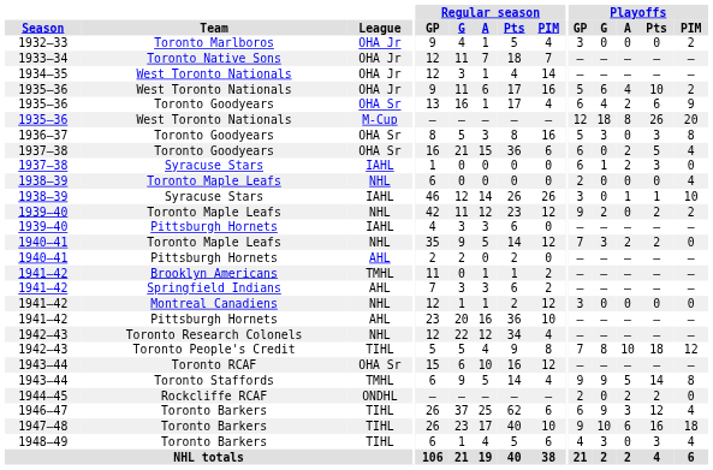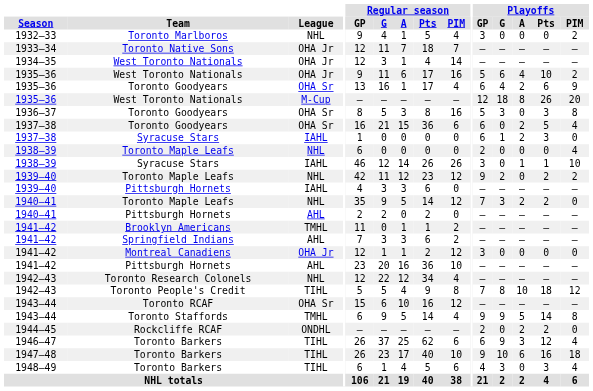 <table border="0" cellpadding="1" cellspacing="0" style="text-align:center; width:60em">
 <tr bgcolor="#e0e0e0">
 <th colspan="3" bgcolor="#ffffff"></th>
 <th rowspan="100" bgcolor="#ffffff"></th>
 <th colspan="5"><a href='#'>Regular season</a></th>
 <th rowspan="100" bgcolor="#ffffff"></th>
 <th colspan="5"><a href='#'>Playoffs</a></th>
 </tr>
 <tr bgcolor="#e0e0e0">
 <th><a href='#'>Season</a></th>
 <th>Team</th>
 <th>League</th>
 <th>GP</th>
 <th><a href='#'>G</a></th>
 <th><a href='#'>A</a></th>
 <th><a href='#'>Pts</a></th>
 <th><a href='#'>PIM</a></th>
 <th>GP</th>
 <th>G</th>
 <th>A</th>
 <th>Pts</th>
 <th>PIM</th>
 </tr>
 <tr>
 <td>1932–33</td>
 <td><a href='#'>Toronto Marlboros</a></td>
-<td><a href='#'>OHA Jr</a></td>
+<td>NHL</td>
 <td>9</td>
 <td>4</td>
 <td>1</td>
 <td>5</td>
 <td>4</td>
 <td>3</td>
 <td>0</td>
 <td>0</td>
 <td>0</td>
 <td>2</td>
 </tr>
 <tr bgcolor="#f0f0f0">
 <td>1933–34</td>
 <td><a href='#'>Toronto Native Sons</a></td>
 <td>OHA Jr</td>
 <td>12</td>
 <td>11</td>
 <td>7</td>
 <td>18</td>
 <td>7</td>
 <td>—</td>
 <td>—</td>
 <td>—</td>
 <td>—</td>
 <td>—</td>
 </tr>
 <tr>
 <td>1934–35</td>
 <td><a href='#'>West Toronto Nationals</a></td>
 <td>OHA Jr</td>
 <td>12</td>
 <td>3</td>
 <td>1</td>
 <td>4</td>
 <td>14</td>
 <td>—</td>
 <td>—</td>
 <td>—</td>
 <td>—</td>
 <td>—</td>
 </tr>
 <tr bgcolor="#f0f0f0">
 <td>1935–36</td>
 <td>West Toronto Nationals</td>
 <td>OHA Jr</td>
 <td>9</td>
 <td>11</td>
 <td>6</td>
 <td>17</td>
 <td>16</td>
 <td>5</td>
 <td>6</td>
 <td>4</td>
 <td>10</td>
 <td>2</td>
 </tr>
 <tr>
 <td>1935–36</td>
 <td>Toronto Goodyears</td>
 <td><a href='#'>OHA Sr</a></td>
 <td>13</td>
 <td>16</td>
 <td>1</td>
 <td>17</td>
 <td>4</td>
 <td>6</td>
 <td>4</td>
 <td>2</td>
 <td>6</td>
 <td>9</td>
 </tr>
 <tr bgcolor="#f0f0f0">
 <td><a href='#'>1935–36</a></td>
 <td>West Toronto Nationals</td>
 <td><a href='#'>M-Cup</a></td>
 <td>—</td>
 <td>—</td>
 <td>—</td>
 <td>—</td>
 <td>—</td>
 <td>12</td>
 <td>18</td>
 <td>8</td>
 <td>26</td>
 <td>20</td>
 </tr>
 <tr>
 <td>1936–37</td>
 <td>Toronto Goodyears</td>
 <td>OHA Sr</td>
 <td>8</td>
 <td>5</td>
 <td>3</td>
 <td>8</td>
 <td>16</td>
 <td>5</td>
 <td>3</td>
 <td>0</td>
 <td>3</td>
 <td>8</td>
 </tr>
 <tr bgcolor="#f0f0f0">
 <td>1937–38</td>
 <td>Toronto Goodyears</td>
 <td>OHA Sr</td>
 <td>16</td>
 <td>21</td>
 <td>15</td>
 <td>36</td>
 <td>6</td>
 <td>6</td>
 <td>0</td>
 <td>2</td>
 <td>5</td>
 <td>4</td>
 </tr>
 <tr>
 <td><a href='#'>1937–38</a></td>
 <td><a href='#'>Syracuse Stars</a></td>
 <td><a href='#'>IAHL</a></td>
 <td>1</td>
 <td>0</td>
 <td>0</td>
 <td>0</td>
 <td>0</td>
 <td>6</td>
 <td>1</td>
 <td>2</td>
 <td>3</td>
 <td>0</td>
 </tr>
 <tr bgcolor="#f0f0f0">
 <td><a href='#'>1938–39</a></td>
 <td><a href='#'>Toronto Maple Leafs</a></td>
 <td><a href='#'>NHL</a></td>
 <td>6</td>
 <td>0</td>
 <td>0</td>
 <td>0</td>
 <td>0</td>
 <td>2</td>
 <td>0</td>
 <td>0</td>
 <td>0</td>
 <td>4</td>
 </tr>
 <tr>
 <td><a href='#'>1938–39</a></td>
 <td>Syracuse Stars</td>
 <td>IAHL</td>
 <td>46</td>
 <td>12</td>
 <td>14</td>
 <td>26</td>
 <td>26</td>
 <td>3</td>
 <td>0</td>
 <td>1</td>
 <td>1</td>
 <td>10</td>
 </tr>
 <tr bgcolor="#f0f0f0">
 <td><a href='#'>1939–40</a></td>
 <td>Toronto Maple Leafs</td>
 <td>NHL</td>
 <td>42</td>
 <td>11</td>
 <td>12</td>
 <td>23</td>
 <td>12</td>
 <td>9</td>
 <td>2</td>
 <td>0</td>
 <td>2</td>
 <td>2</td>
 </tr>
 <tr>
 <td><a href='#'>1939–40</a></td>
 <td><a href='#'>Pittsburgh Hornets</a></td>
 <td>IAHL</td>
 <td>4</td>
 <td>3</td>
 <td>3</td>
 <td>6</td>
 <td>0</td>
 <td>—</td>
 <td>—</td>
 <td>—</td>
 <td>—</td>
 <td>—</td>
 </tr>
 <tr bgcolor="#f0f0f0">
 <td><a href='#'>1940–41</a></td>
 <td>Toronto Maple Leafs</td>
 <td>NHL</td>
 <td>35</td>
 <td>9</td>
 <td>5</td>
 <td>14</td>
 <td>12</td>
 <td>7</td>
 <td>3</td>
 <td>2</td>
 <td>2</td>
 <td>0</td>
 </tr>
 <tr>
 <td><a href='#'>1940–41</a></td>
 <td>Pittsburgh Hornets</td>
 <td><a href='#'>AHL</a></td>
 <td>2</td>
 <td>2</td>
 <td>0</td>
 <td>2</td>
 <td>0</td>
 <td>—</td>
 <td>—</td>
 <td>—</td>
 <td>—</td>
 <td>—</td>
 </tr>
 <tr bgcolor="#f0f0f0">
 <td><a href='#'>1941–42</a></td>
 <td><a href='#'>Brooklyn Americans</a></td>
 <td>TMHL</td>
 <td>11</td>
 <td>0</td>
 <td>1</td>
 <td>1</td>
 <td>2</td>
 <td>—</td>
 <td>—</td>
 <td>—</td>
 <td>—</td>
 <td>—</td>
 </tr>
 <tr>
 <td><a href='#'>1941–42</a></td>
 <td><a href='#'>Springfield Indians</a></td>
 <td>AHL</td>
 <td>7</td>
 <td>3</td>
 <td>3</td>
 <td>6</td>
 <td>2</td>
 <td>—</td>
 <td>—</td>
 <td>—</td>
 <td>—</td>
 <td>—</td>
 </tr>
 <tr bgcolor="#f0f0f0">
 <td>1941–42</td>
 <td><a href='#'>Montreal Canadiens</a></td>
-<td>NHL</td>
+<td><a href='#'>OHA Jr</a></td>
 <td>12</td>
 <td>1</td>
 <td>1</td>
 <td>2</td>
 <td>12</td>
 <td>3</td>
 <td>0</td>
 <td>0</td>
 <td>0</td>
 <td>0</td>
 </tr>
 <tr>
 <td>1941–42</td>
 <td>Pittsburgh Hornets</td>
 <td>AHL</td>
 <td>23</td>
 <td>20</td>
 <td>16</td>
 <td>36</td>
 <td>10</td>
 <td>—</td>
 <td>—</td>
 <td>—</td>
 <td>—</td>
 <td>—</td>
 </tr>
 <tr bgcolor="#f0f0f0">
 <td>1942–43</td>
 <td>Toronto Research Colonels</td>
 <td>NHL</td>
 <td>12</td>
 <td>22</td>
 <td>12</td>
 <td>34</td>
 <td>4</td>
 <td>—</td>
 <td>—</td>
 <td>—</td>
 <td>—</td>
 <td>—</td>
 </tr>
 <tr>
 <td>1942–43</td>
 <td>Toronto People's Credit</td>
 <td>TIHL</td>
 <td>5</td>
 <td>5</td>
 <td>4</td>
 <td>9</td>
 <td>8</td>
 <td>7</td>
 <td>8</td>
 <td>10</td>
 <td>18</td>
 <td>12</td>
 </tr>
 <tr bgcolor="#f0f0f0">
 <td>1943–44</td>
 <td>Toronto RCAF</td>
 <td>OHA Sr</td>
 <td>15</td>
 <td>6</td>
 <td>10</td>
 <td>16</td>
 <td>12</td>
 <td>—</td>
 <td>—</td>
 <td>—</td>
 <td>—</td>
 <td>—</td>
 </tr>
 <tr>
 <td>1943–44</td>
 <td>Toronto Staffords</td>
 <td>TMHL</td>
 <td>6</td>
 <td>9</td>
 <td>5</td>
 <td>14</td>
 <td>4</td>
 <td>9</td>
 <td>9</td>
 <td>5</td>
 <td>14</td>
 <td>8</td>
 </tr>
 <tr bgcolor="#f0f0f0">
 <td>1944–45</td>
 <td>Rockcliffe RCAF</td>
 <td>ONDHL</td>
 <td>—</td>
 <td>—</td>
 <td>—</td>
 <td>—</td>
 <td>—</td>
 <td>2</td>
 <td>0</td>
 <td>2</td>
 <td>2</td>
 <td>0</td>
 </tr>
 <tr>
 <td>1946–47</td>
 <td>Toronto Barkers</td>
 <td>TIHL</td>
 <td>26</td>
 <td>37</td>
 <td>25</td>
 <td>62</td>
 <td>6</td>
 <td>6</td>
 <td>9</td>
 <td>3</td>
 <td>12</td>
 <td>4</td>
 </tr>
 <tr bgcolor="#f0f0f0">
 <td>1947–48</td>
 <td>Toronto Barkers</td>
 <td>TIHL</td>
 <td>26</td>
 <td>23</td>
 <td>17</td>
 <td>40</td>
 <td>10</td>
 <td>9</td>
 <td>10</td>
 <td>6</td>
 <td>16</td>
 <td>18</td>
 </tr>
 <tr>
 <td>1948–49</td>
 <td>Toronto Barkers</td>
 <td>TIHL</td>
 <td>6</td>
 <td>1</td>
 <td>4</td>
 <td>5</td>
 <td>6</td>
 <td>4</td>
 <td>3</td>
 <td>0</td>
 <td>3</td>
 <td>4</td>
 </tr>
 <tr bgcolor="#e0e0e0">
 <th colspan="3">NHL totals</th>
 <th>106</th>
 <th>21</th>
 <th>19</th>
 <th>40</th>
 <th>38</th>
 <th>21</th>
 <th>2</th>
 <th>2</th>
 <th>4</th>
 <th>6</th>
 </tr>
 </table>
